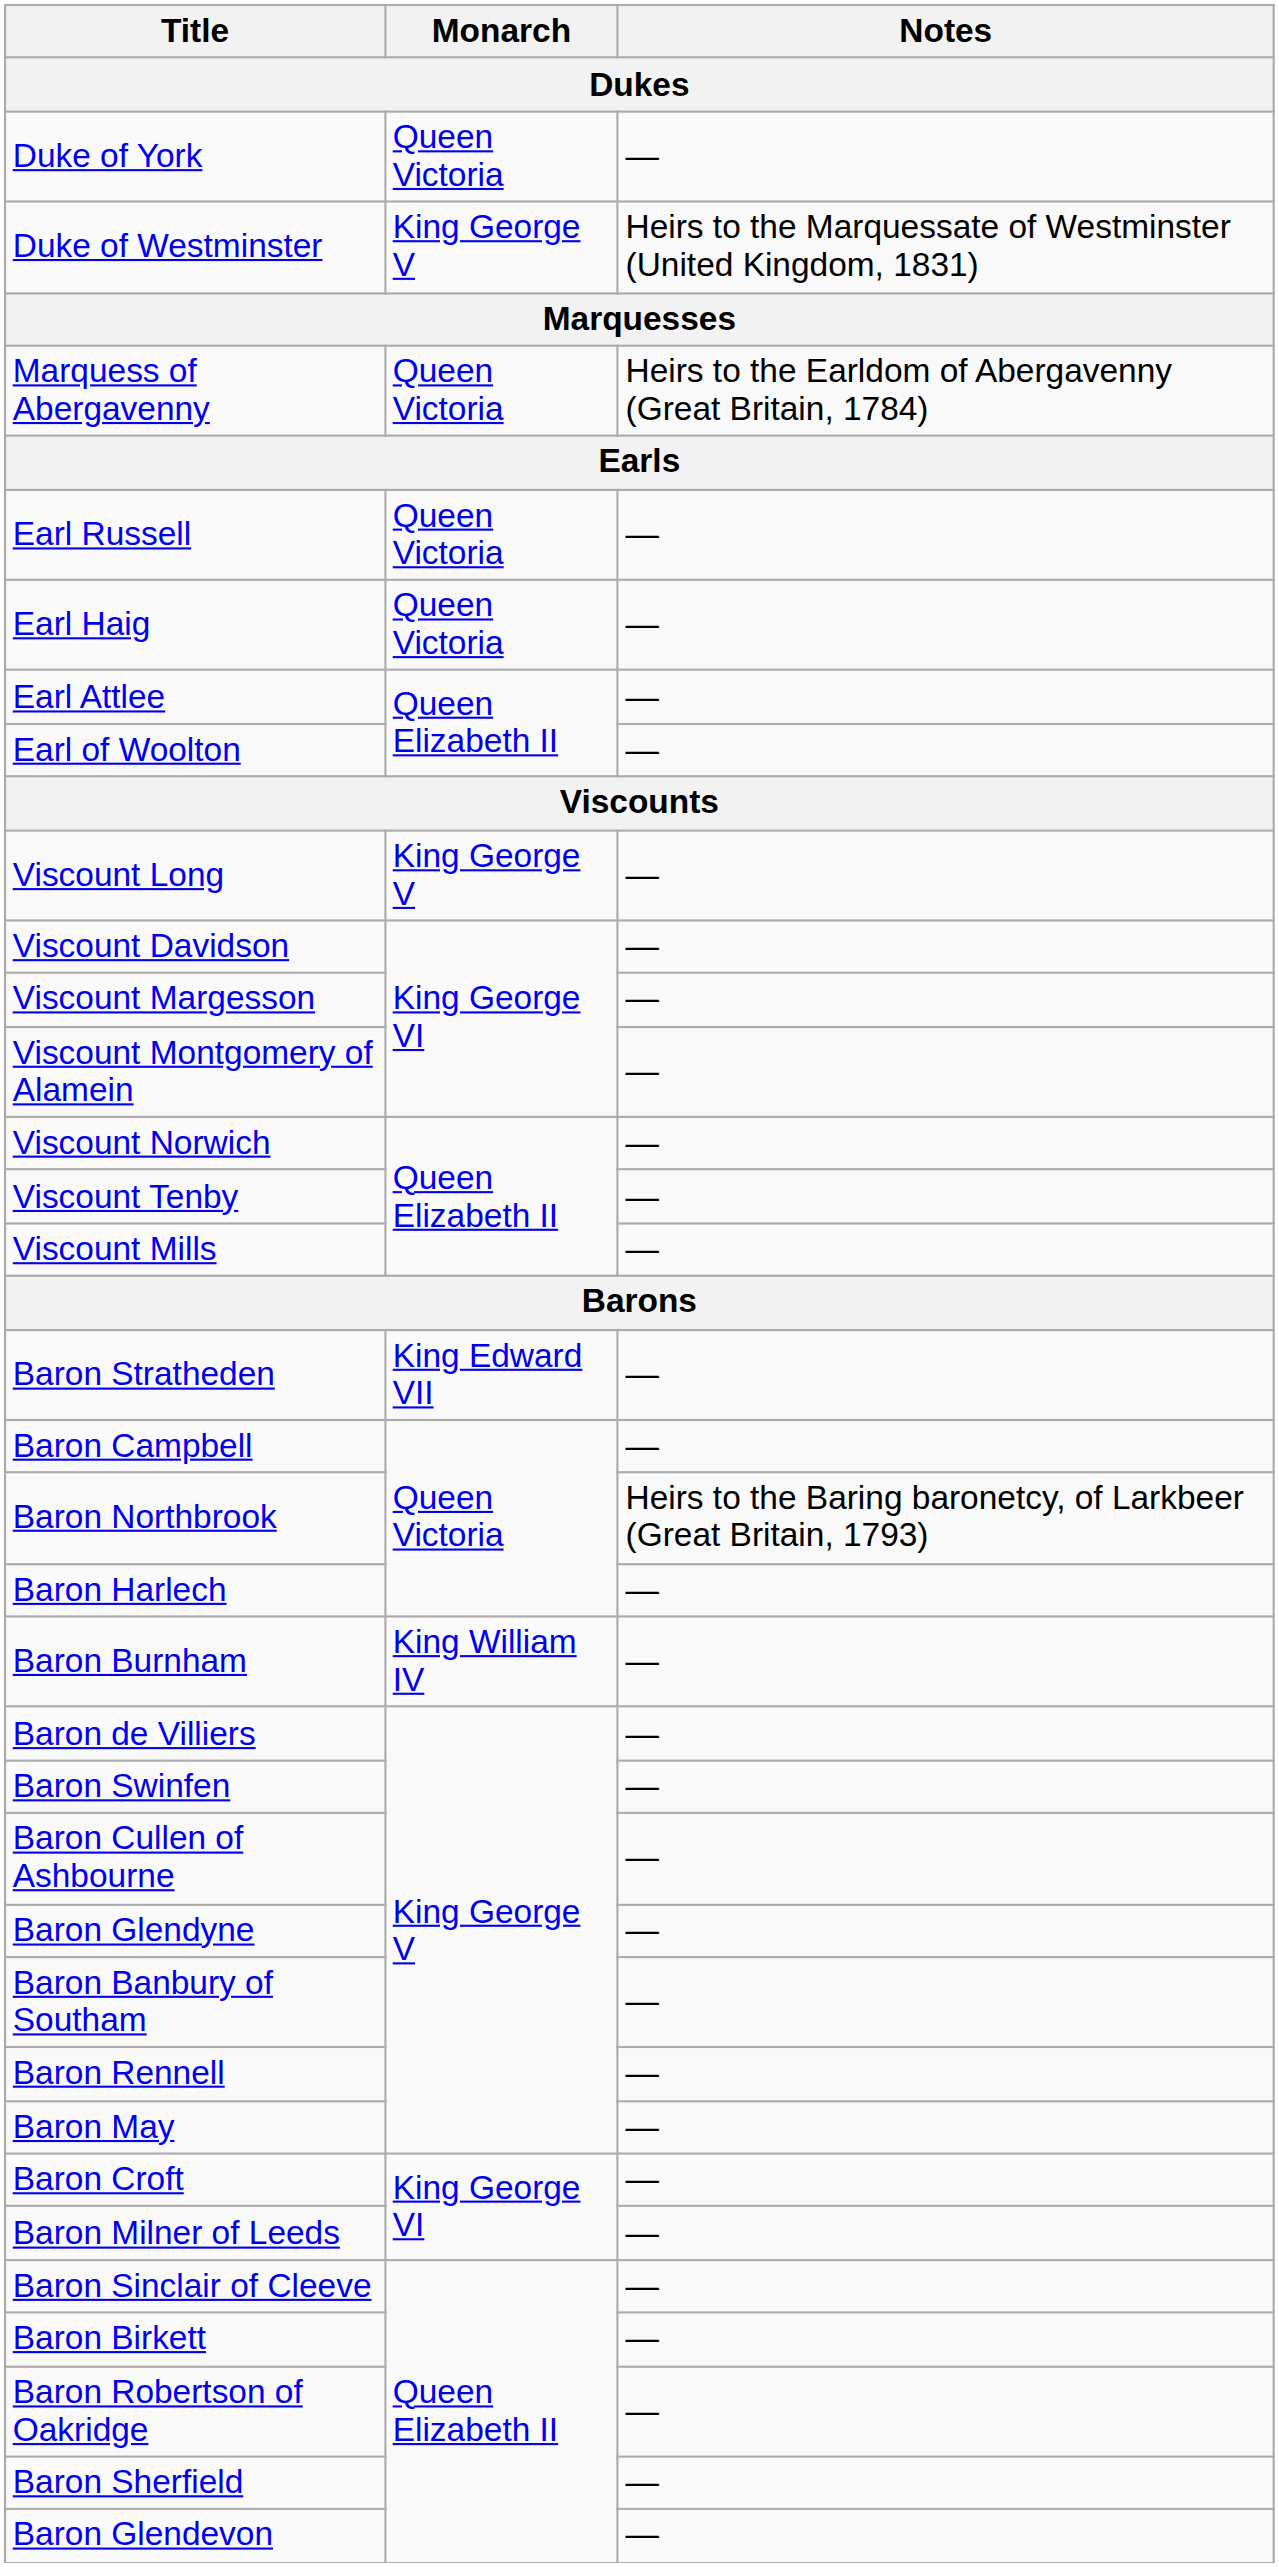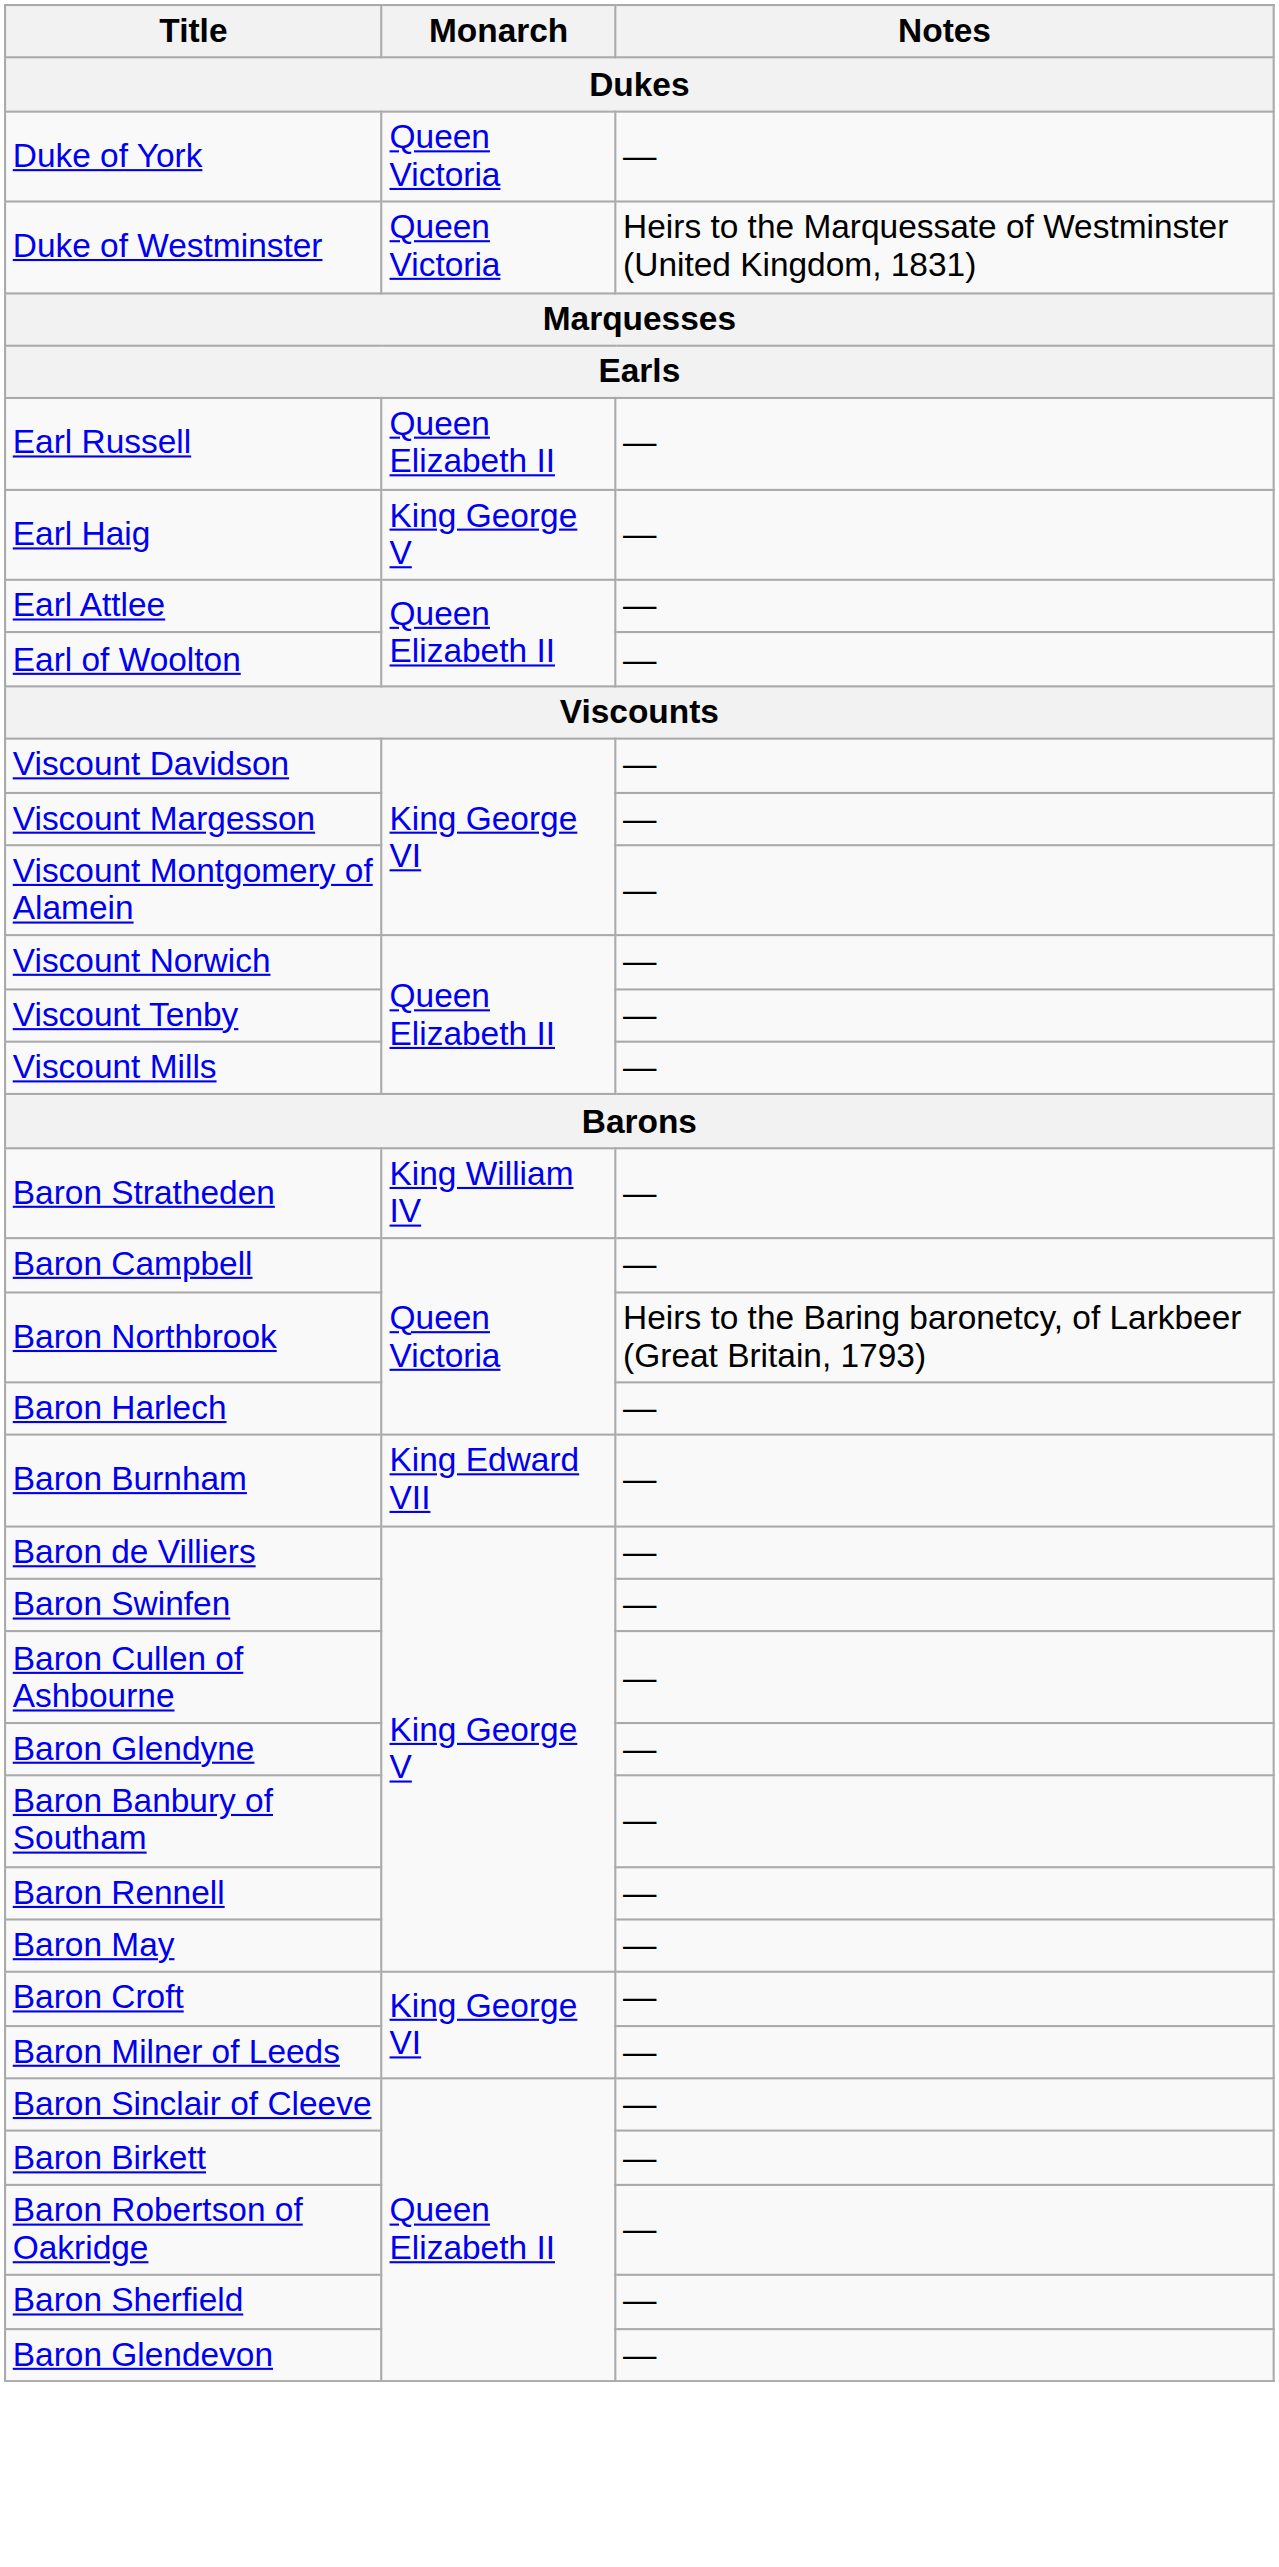 <table class="wikitable">
 <tr>
 <th>Title</th>
 <th>Monarch</th>
 <th>Notes</th>
 </tr>
 <tr>
 <th colspan=3>Dukes</th>
 </tr>
 <tr>
 <td><a href='#'>Duke of York</a></td>
 <td><a href='#'>Queen Victoria</a></td>
 <td>—</td>
 </tr>
 <tr>
 <td><a href='#'>Duke of Westminster</a></td>
-<td><a href='#'>King George V</a></td>
+<td><a href='#'>Queen Victoria</a></td>
 <td>Heirs to the Marquessate of Westminster (United Kingdom, 1831)</td>
 </tr>
 <tr>
 <th colspan=3>Marquesses</th>
 </tr>
 <tr>
-<td><a href='#'>Marquess of Abergavenny</a></td>
-<td><a href='#'>Queen Victoria</a></td>
-<td>Heirs to the Earldom of Abergavenny (Great Britain, 1784)</td>
-</tr>
-<tr>
 <th colspan=3>Earls</th>
 </tr>
 <tr>
 <td><a href='#'>Earl Russell</a></td>
-<td><a href='#'>Queen Victoria</a></td>
+<td><a href='#'>Queen Elizabeth II</a></td>
 <td>—</td>
 </tr>
 <tr>
 <td><a href='#'>Earl Haig</a></td>
-<td><a href='#'>Queen Victoria</a></td>
+<td><a href='#'>King George V</a></td>
 <td>—</td>
 </tr>
 <tr>
 <td><a href='#'>Earl Attlee</a></td>
 <td rowspan=2><a href='#'>Queen Elizabeth II</a></td>
 <td>—</td>
 </tr>
 <tr>
 <td><a href='#'>Earl of Woolton</a></td>
 <td>—</td>
 </tr>
 <tr>
 <th colspan=3>Viscounts</th>
-</tr>
-<tr>
-<td><a href='#'>Viscount Long</a></td>
-<td rowspan=1><a href='#'>King George V</a></td>
-<td>—</td>
 </tr>
 <tr>
 <td><a href='#'>Viscount Davidson</a></td>
 <td rowspan=3><a href='#'>King George VI</a></td>
 <td>—</td>
 </tr>
 <tr>
 <td><a href='#'>Viscount Margesson</a></td>
 <td>—</td>
 </tr>
 <tr>
 <td><a href='#'>Viscount Montgomery of Alamein</a></td>
 <td>—</td>
 </tr>
 <tr>
 <td><a href='#'>Viscount Norwich</a></td>
 <td rowspan=3><a href='#'>Queen Elizabeth II</a></td>
 <td>—</td>
 </tr>
 <tr>
 <td><a href='#'>Viscount Tenby</a></td>
 <td>—</td>
 </tr>
 <tr>
 <td><a href='#'>Viscount Mills</a></td>
 <td>—</td>
 </tr>
 <tr>
 <th colspan=3>Barons</th>
 </tr>
 <tr>
 <td><a href='#'>Baron Stratheden</a></td>
-<td><a href='#'>King Edward VII</a></td>
+<td><a href='#'>King William IV</a></td>
 <td>—</td>
 </tr>
 <tr>
 <td><a href='#'>Baron Campbell</a></td>
 <td rowspan=3><a href='#'>Queen Victoria</a></td>
 <td>—</td>
 </tr>
 <tr>
 <td><a href='#'>Baron Northbrook</a></td>
 <td>Heirs to the Baring baronetcy, of Larkbeer (Great Britain, 1793)</td>
 </tr>
 <tr>
 <td><a href='#'>Baron Harlech</a></td>
 <td>—</td>
 </tr>
 <tr>
 <td><a href='#'>Baron Burnham</a></td>
-<td><a href='#'>King William IV</a></td>
+<td><a href='#'>King Edward VII</a></td>
 <td>—</td>
 </tr>
 <tr>
 <td><a href='#'>Baron de Villiers</a></td>
 <td rowspan=7><a href='#'>King George V</a></td>
 <td>—</td>
 </tr>
 <tr>
 <td><a href='#'>Baron Swinfen</a></td>
 <td>—</td>
 </tr>
 <tr>
 <td><a href='#'>Baron Cullen of Ashbourne</a></td>
 <td>—</td>
 </tr>
 <tr>
 <td><a href='#'>Baron Glendyne</a></td>
 <td>—</td>
 </tr>
 <tr>
 <td><a href='#'>Baron Banbury of Southam</a></td>
 <td>—</td>
 </tr>
 <tr>
 <td><a href='#'>Baron Rennell</a></td>
 <td>—</td>
 </tr>
 <tr>
 <td><a href='#'>Baron May</a></td>
 <td>—</td>
 </tr>
 <tr>
 <td><a href='#'>Baron Croft</a></td>
 <td rowspan=2><a href='#'>King George VI</a></td>
 <td>—</td>
 </tr>
 <tr>
 <td><a href='#'>Baron Milner of Leeds</a></td>
 <td>—</td>
 </tr>
 <tr>
 <td><a href='#'>Baron Sinclair of Cleeve</a></td>
 <td rowspan=5><a href='#'>Queen Elizabeth II</a></td>
 <td>—</td>
 </tr>
 <tr>
 <td><a href='#'>Baron Birkett</a></td>
 <td>—</td>
 </tr>
 <tr>
 <td><a href='#'>Baron Robertson of Oakridge</a></td>
 <td>—</td>
 </tr>
 <tr>
 <td><a href='#'>Baron Sherfield</a></td>
 <td>—</td>
 </tr>
 <tr>
 <td><a href='#'>Baron Glendevon</a></td>
 <td>—</td>
 </tr>
 <tr>
 </tr>
 </table>
